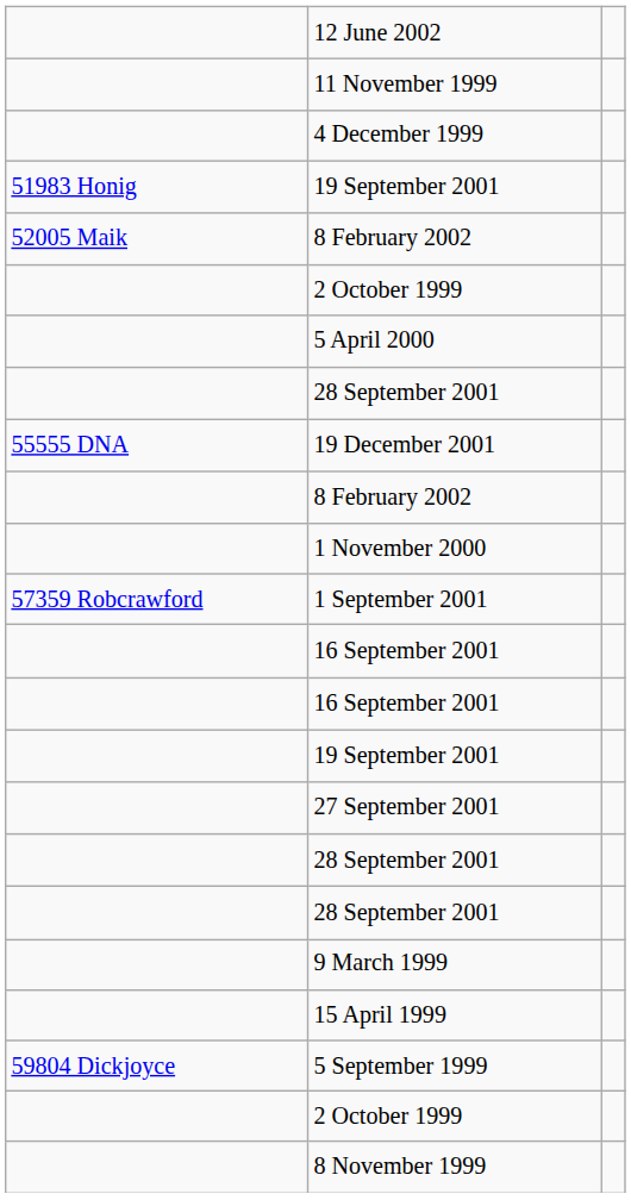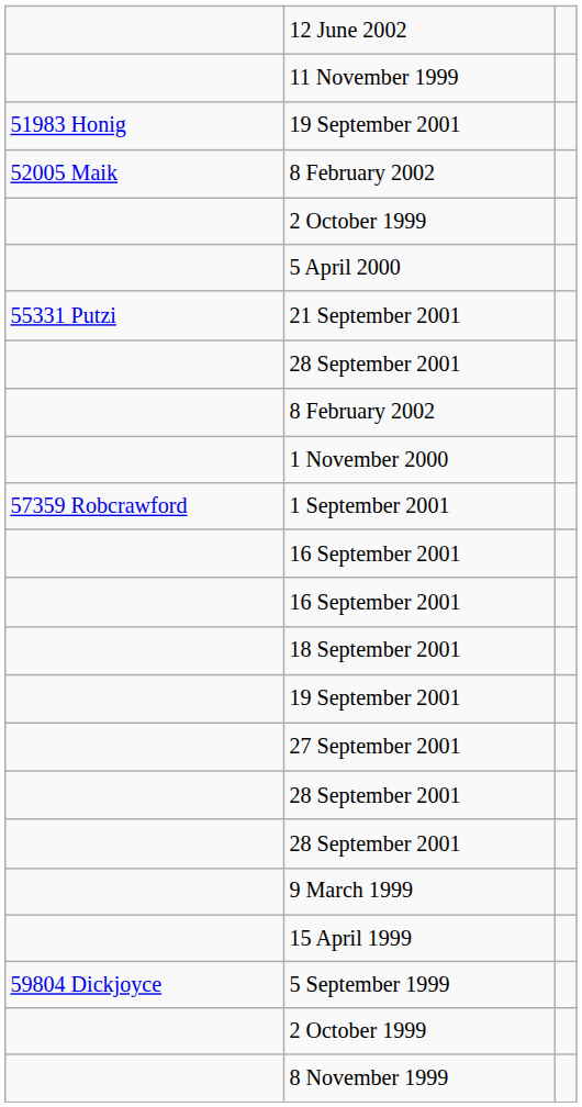 <table class="wikitable" style="font-size: 89%; float: left; width: 26em; margin-right: 1em; line-height: 1.65em">
 <tr>
 <td></td>
 <td>12 June 2002</td>
 <td><small></small> </td>
 </tr>
 <tr>
 <td></td>
 <td>11 November 1999</td>
-<td><small></small></td>
-</tr>
-<tr>
-<td></td>
-<td>4 December 1999</td>
 <td><small></small></td>
 </tr>
 <tr>
 <td><a href='#'>51983 Honig</a></td>
 <td>19 September 2001</td>
 <td><small></small> </td>
 </tr>
 <tr>
 <td><a href='#'>52005 Maik</a></td>
 <td>8 February 2002</td>
 <td><small></small> </td>
 </tr>
 <tr>
 <td></td>
 <td>2 October 1999</td>
 <td><small></small></td>
 </tr>
 <tr>
 <td></td>
 <td>5 April 2000</td>
 <td><small></small></td>
 </tr>
 <tr>
-<td></td>
-<td>28 September 2001</td>
+<td><a href='#'>55331 Putzi</a></td>
+<td>21 September 2001</td>
 <td><small></small> </td>
 </tr>
 <tr>
-<td><a href='#'>55555 DNA</a></td>
-<td>19 December 2001</td>
+<td></td>
+<td>28 September 2001</td>
 <td><small></small> </td>
 </tr>
 <tr>
 <td></td>
 <td>8 February 2002</td>
 <td><small></small> </td>
 </tr>
 <tr>
 <td></td>
 <td>1 November 2000</td>
 <td><small></small></td>
 </tr>
 <tr>
 <td><a href='#'>57359 Robcrawford</a></td>
 <td>1 September 2001</td>
 <td><small></small></td>
 </tr>
 <tr>
 <td></td>
 <td>16 September 2001</td>
 <td><small></small> </td>
 </tr>
 <tr>
 <td></td>
 <td>16 September 2001</td>
+<td><small></small> </td>
+</tr>
+<tr>
+<td></td>
+<td>18 September 2001</td>
 <td><small></small> </td>
 </tr>
 <tr>
 <td></td>
 <td>19 September 2001</td>
 <td><small></small> </td>
 </tr>
 <tr>
 <td></td>
 <td>27 September 2001</td>
 <td><small></small> </td>
 </tr>
 <tr>
 <td></td>
 <td>28 September 2001</td>
 <td><small></small> </td>
 </tr>
 <tr>
 <td></td>
 <td>28 September 2001</td>
 <td><small></small> </td>
 </tr>
 <tr>
 <td></td>
 <td>9 March 1999</td>
 <td><small></small></td>
 </tr>
 <tr>
 <td></td>
 <td>15 April 1999</td>
 <td><small></small></td>
 </tr>
 <tr>
 <td><a href='#'>59804 Dickjoyce</a></td>
 <td>5 September 1999</td>
 <td><small></small></td>
 </tr>
 <tr>
 <td></td>
 <td>2 October 1999</td>
 <td><small></small></td>
 </tr>
 <tr>
 <td></td>
 <td>8 November 1999</td>
 <td><small></small></td>
 </tr>
 </table>
